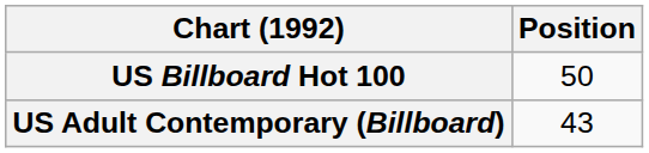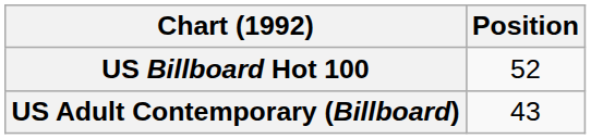 <table class="wikitable sortable plainrowheaders" style="text-align:center;">
 <tr>
 <th scope="col">Chart (1992)</th>
 <th scope="col">Position</th>
 </tr>
 <tr>
 <th scope="row">US <em>Billboard</em> Hot 100</th>
-<td>50</td>
+<td>52</td>
 </tr>
 <tr>
 <th scope="row">US Adult Contemporary (<em>Billboard</em>)</th>
 <td>43</td>
 </tr>
 </table>
